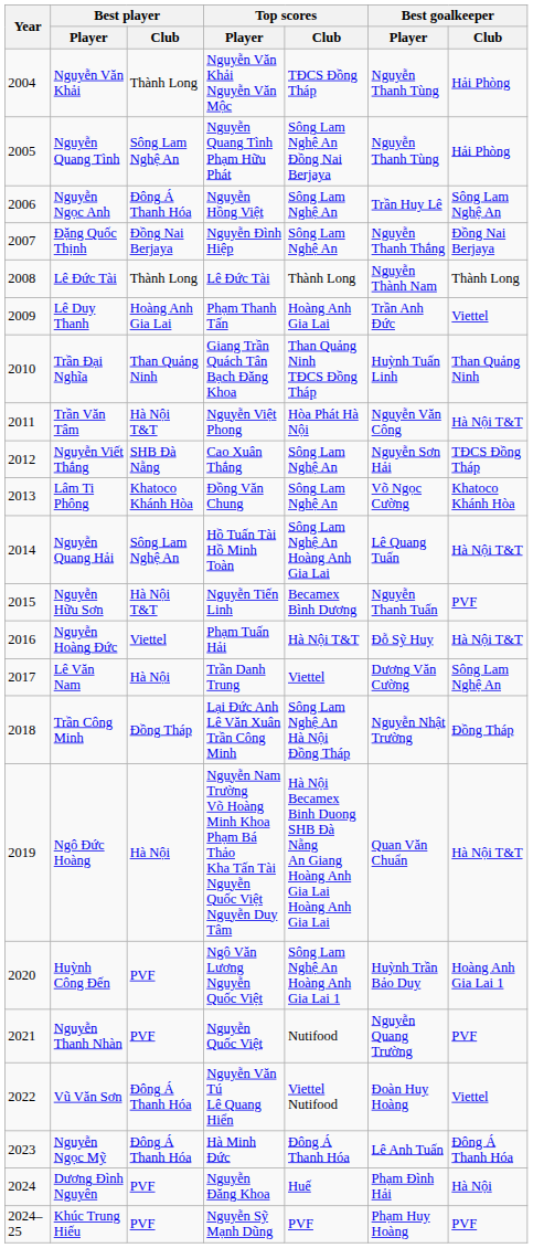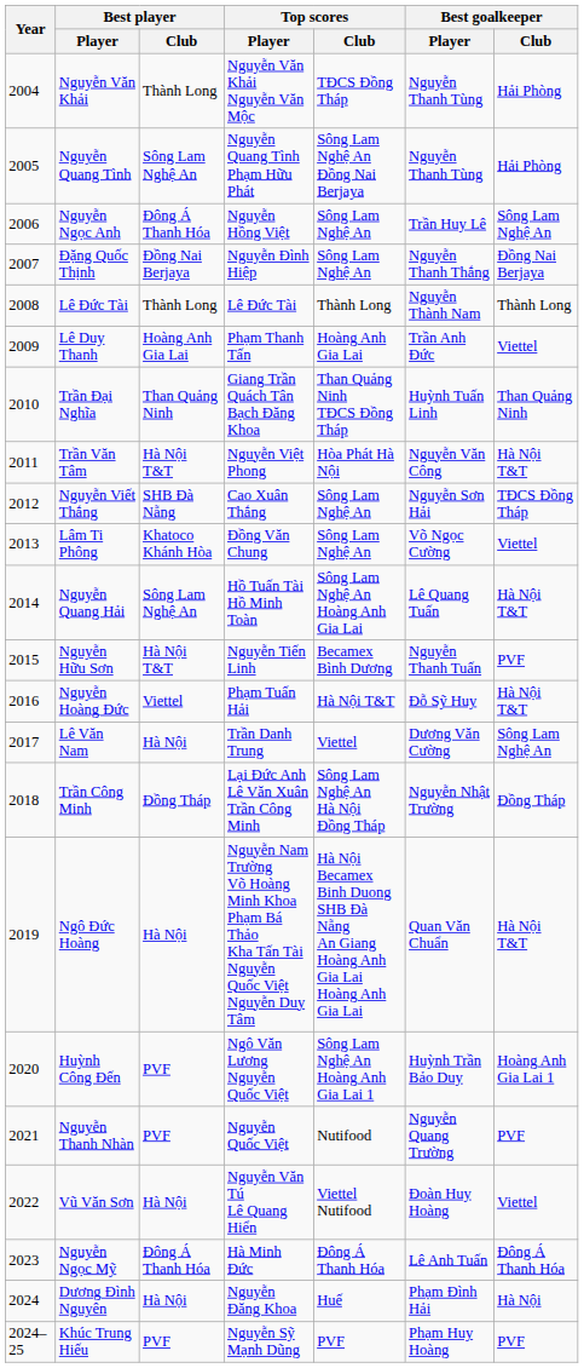 <table class="wikitable">
 <tr>
 <th rowspan="2">Year</th>
 <th colspan="2">Best player</th>
 <th colspan="2">Top scores</th>
 <th colspan="2">Best goalkeeper</th>
 </tr>
 <tr>
 <th>Player</th>
 <th>Club</th>
 <th>Player</th>
 <th>Club</th>
 <th>Player</th>
 <th>Club</th>
 </tr>
 <tr>
 <td>2004</td>
 <td><a href='#'>Nguyễn Văn Khải</a></td>
 <td>Thành Long</td>
 <td><a href='#'>Nguyễn Văn Khải</a> <br> <a href='#'>Nguyễn Văn Mộc</a></td>
 <td><a href='#'>TĐCS Đồng Tháp</a></td>
 <td><a href='#'>Nguyễn Thanh Tùng</a></td>
 <td><a href='#'>Hải Phòng</a></td>
 </tr>
 <tr>
 <td>2005</td>
 <td><a href='#'>Nguyễn Quang Tình</a></td>
 <td><a href='#'>Sông Lam Nghệ An</a></td>
 <td><a href='#'>Nguyễn Quang Tình</a> <br> <a href='#'>Phạm Hữu Phát</a></td>
 <td><a href='#'>Sông Lam Nghệ An</a> <br> <a href='#'>Đồng Nai Berjaya</a></td>
 <td><a href='#'>Nguyễn Thanh Tùng</a></td>
 <td><a href='#'>Hải Phòng</a></td>
 </tr>
 <tr>
 <td>2006</td>
 <td><a href='#'>Nguyễn Ngọc Anh</a></td>
 <td><a href='#'>Đông Á Thanh Hóa</a></td>
 <td><a href='#'>Nguyễn Hồng Việt</a></td>
 <td><a href='#'>Sông Lam Nghệ An</a></td>
 <td><a href='#'>Trần Huy Lê</a></td>
 <td><a href='#'>Sông Lam Nghệ An</a></td>
 </tr>
 <tr>
 <td>2007</td>
 <td><a href='#'>Đặng Quốc Thịnh</a></td>
 <td><a href='#'>Đồng Nai Berjaya</a></td>
 <td><a href='#'>Nguyễn Đình Hiệp</a></td>
 <td><a href='#'>Sông Lam Nghệ An</a></td>
 <td><a href='#'>Nguyễn Thanh Thắng</a></td>
 <td><a href='#'>Đồng Nai Berjaya</a></td>
 </tr>
 <tr>
 <td>2008</td>
 <td><a href='#'>Lê Đức Tài</a></td>
 <td>Thành Long</td>
 <td><a href='#'>Lê Đức Tài</a></td>
 <td>Thành Long</td>
 <td><a href='#'>Nguyễn Thành Nam</a></td>
 <td>Thành Long</td>
 </tr>
 <tr>
 <td>2009</td>
 <td><a href='#'>Lê Duy Thanh</a></td>
 <td><a href='#'>Hoàng Anh Gia Lai</a></td>
 <td><a href='#'>Phạm Thanh Tấn</a></td>
 <td><a href='#'>Hoàng Anh Gia Lai</a></td>
 <td><a href='#'>Trần Anh Đức</a></td>
 <td><a href='#'>Viettel</a></td>
 </tr>
 <tr>
 <td>2010</td>
 <td><a href='#'>Trần Đại Nghĩa</a></td>
 <td><a href='#'>Than Quảng Ninh</a></td>
 <td><a href='#'>Giang Trần Quách Tân</a> <br> <a href='#'>Bạch Đăng Khoa</a></td>
 <td><a href='#'>Than Quảng Ninh</a> <br> <a href='#'>TĐCS Đồng Tháp</a></td>
 <td><a href='#'>Huỳnh Tuấn Linh</a></td>
 <td><a href='#'>Than Quảng Ninh</a></td>
 </tr>
 <tr>
 <td>2011</td>
 <td><a href='#'>Trần Văn Tâm</a></td>
 <td><a href='#'>Hà Nội T&T</a></td>
 <td><a href='#'>Nguyễn Việt Phong</a></td>
 <td><a href='#'>Hòa Phát Hà Nội</a></td>
 <td><a href='#'>Nguyễn Văn Công</a></td>
 <td><a href='#'>Hà Nội T&T</a></td>
 </tr>
 <tr>
 <td>2012</td>
 <td><a href='#'>Nguyễn Viết Thắng</a></td>
 <td><a href='#'>SHB Đà Nẵng</a></td>
 <td><a href='#'>Cao Xuân Thắng</a></td>
 <td><a href='#'>Sông Lam Nghệ An</a></td>
 <td><a href='#'>Nguyễn Sơn Hải</a></td>
 <td><a href='#'>TĐCS Đồng Tháp</a></td>
 </tr>
 <tr>
 <td>2013</td>
 <td><a href='#'>Lâm Ti Phông</a></td>
 <td><a href='#'>Khatoco Khánh Hòa</a></td>
 <td><a href='#'>Đồng Văn Chung</a></td>
 <td><a href='#'>Sông Lam Nghệ An</a></td>
 <td><a href='#'>Võ Ngọc Cường</a></td>
-<td><a href='#'>Khatoco Khánh Hòa</a></td>
+<td><a href='#'>Viettel</a></td>
 </tr>
 <tr>
 <td>2014</td>
 <td><a href='#'>Nguyễn Quang Hải</a></td>
 <td><a href='#'>Sông Lam Nghệ An</a></td>
 <td><a href='#'>Hồ Tuấn Tài</a> <br> <a href='#'>Hồ Minh Toàn</a></td>
 <td><a href='#'>Sông Lam Nghệ An</a> <br> <a href='#'>Hoàng Anh Gia Lai</a></td>
 <td><a href='#'>Lê Quang Tuấn</a></td>
 <td><a href='#'>Hà Nội T&T</a></td>
 </tr>
 <tr>
 <td>2015</td>
 <td><a href='#'>Nguyễn Hữu Sơn</a></td>
 <td><a href='#'>Hà Nội T&T</a></td>
 <td><a href='#'>Nguyễn Tiến Linh</a></td>
 <td><a href='#'>Becamex Bình Dương</a></td>
 <td><a href='#'>Nguyễn Thanh Tuấn</a></td>
 <td><a href='#'>PVF</a></td>
 </tr>
 <tr>
 <td>2016</td>
 <td><a href='#'>Nguyễn Hoàng Đức</a></td>
 <td><a href='#'>Viettel</a></td>
 <td><a href='#'>Phạm Tuấn Hải</a></td>
 <td><a href='#'>Hà Nội T&T</a></td>
 <td><a href='#'>Đỗ Sỹ Huy</a></td>
 <td><a href='#'>Hà Nội T&T</a></td>
 </tr>
 <tr>
 <td>2017</td>
 <td><a href='#'>Lê Văn Nam</a></td>
 <td><a href='#'>Hà Nội</a></td>
 <td><a href='#'>Trần Danh Trung</a></td>
 <td><a href='#'>Viettel</a></td>
 <td><a href='#'>Dương Văn Cường</a></td>
 <td><a href='#'>Sông Lam Nghệ An</a></td>
 </tr>
 <tr>
 <td>2018</td>
 <td><a href='#'>Trần Công Minh</a></td>
 <td><a href='#'>Đồng Tháp</a></td>
 <td><a href='#'>Lại Đức Anh</a> <br> <a href='#'>Lê Văn Xuân</a> <br> <a href='#'>Trần Công Minh</a></td>
 <td><a href='#'>Sông Lam Nghệ An</a> <br> <a href='#'>Hà Nội</a> <br> <a href='#'>Đồng Tháp</a></td>
 <td><a href='#'>Nguyễn Nhật Trường</a></td>
 <td><a href='#'>Đồng Tháp</a></td>
 </tr>
 <tr>
 <td>2019</td>
 <td><a href='#'>Ngô Đức Hoàng</a></td>
 <td><a href='#'>Hà Nội</a></td>
 <td><a href='#'>Nguyễn Nam Trường</a> <br> <a href='#'>Võ Hoàng Minh Khoa</a> <br> <a href='#'>Phạm Bá Thảo</a><br><a href='#'>Kha Tấn Tài</a><br><a href='#'>Nguyễn Quốc Việt</a><br><a href='#'>Nguyễn Duy Tâm</a></td>
 <td><a href='#'>Hà Nội</a> <br> <a href='#'>Becamex Binh Duong</a> <br> <a href='#'>SHB Đà Nẵng</a><br><a href='#'>An Giang</a><br><a href='#'>Hoàng Anh Gia Lai</a><br><a href='#'>Hoàng Anh Gia Lai</a></td>
 <td><a href='#'>Quan Văn Chuẩn</a></td>
 <td><a href='#'>Hà Nội T&T</a></td>
 </tr>
 <tr>
 <td>2020</td>
 <td><a href='#'>Huỳnh Công Đến</a></td>
 <td><a href='#'>PVF</a></td>
 <td><a href='#'>Ngô Văn Lương</a> <br><a href='#'>Nguyễn Quốc Việt</a></td>
 <td><a href='#'>Sông Lam Nghệ An</a> <br> <a href='#'>Hoàng Anh Gia Lai 1</a></td>
 <td><a href='#'>Huỳnh Trần Bảo Duy</a></td>
 <td><a href='#'>Hoàng Anh Gia Lai 1</a></td>
 </tr>
 <tr>
 <td>2021</td>
 <td><a href='#'>Nguyễn Thanh Nhàn</a></td>
 <td><a href='#'>PVF</a></td>
 <td><a href='#'>Nguyễn Quốc Việt</a></td>
 <td>Nutifood</td>
 <td><a href='#'>Nguyễn Quang Trường</a></td>
 <td><a href='#'>PVF</a></td>
 </tr>
 <tr>
 <td>2022</td>
 <td><a href='#'>Vũ Văn Sơn</a></td>
-<td><a href='#'>Đông Á Thanh Hóa</a></td>
+<td><a href='#'>Hà Nội</a></td>
 <td><a href='#'>Nguyễn Văn Tú</a><br><a href='#'>Lê Quang Hiển</a></td>
 <td><a href='#'>Viettel</a><br>Nutifood</td>
 <td><a href='#'>Đoàn Huy Hoàng</a></td>
 <td><a href='#'>Viettel</a></td>
 </tr>
 <tr>
 <td>2023</td>
 <td><a href='#'>Nguyễn Ngọc Mỹ</a></td>
 <td><a href='#'>Đông Á Thanh Hóa</a></td>
 <td><a href='#'>Hà Minh Đức</a></td>
 <td><a href='#'>Đông Á Thanh Hóa</a></td>
 <td><a href='#'>Lê Anh Tuấn</a></td>
 <td><a href='#'>Đông Á Thanh Hóa</a></td>
 </tr>
 <tr>
 <td>2024</td>
 <td><a href='#'>Dương Đình Nguyên</a></td>
-<td><a href='#'>PVF</a></td>
+<td><a href='#'>Hà Nội</a></td>
 <td><a href='#'>Nguyễn Đăng Khoa</a></td>
 <td><a href='#'>Huế</a></td>
 <td><a href='#'>Phạm Đình Hải</a></td>
 <td><a href='#'>Hà Nội</a></td>
 </tr>
 <tr>
 <td>2024–25</td>
 <td><a href='#'>Khúc Trung Hiếu</a></td>
 <td><a href='#'>PVF</a></td>
 <td><a href='#'>Nguyễn Sỹ Mạnh Dũng</a></td>
 <td><a href='#'>PVF</a></td>
 <td><a href='#'>Phạm Huy Hoàng</a></td>
 <td><a href='#'>PVF</a></td>
 </tr>
 </table>
